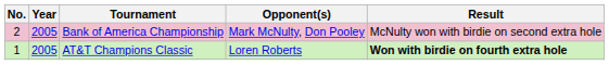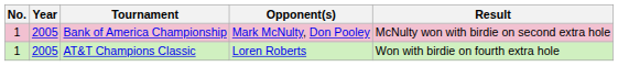 <table class="wikitable" style="font-size:95%;">
 <tr>
 <th>No.</th>
 <th>Year</th>
 <th>Tournament</th>
 <th>Opponent(s)</th>
 <th>Result</th>
 </tr>
 <tr style="background:#F2C1D1;">
-<td align=center>2</td>
+<td align=center>1</td>
 <td><a href='#'>2005</a></td>
 <td><a href='#'>Bank of America Championship</a></td>
 <td> <a href='#'>Mark McNulty</a>,  <a href='#'>Don Pooley</a></td>
 <td>McNulty won with birdie on second extra hole</td>
 </tr>
 <tr style="background:#D0F0C0;">
 <td align=center>1</td>
 <td><a href='#'>2005</a></td>
 <td><a href='#'>AT&T Champions Classic</a></td>
 <td> <a href='#'>Loren Roberts</a></td>
-<td><strong>Won with birdie on fourth extra hole</strong></td>
+<td>Won with birdie on fourth extra hole</td>
 </tr>
 </table>
